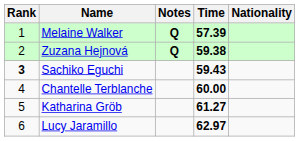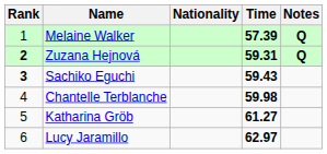 <table class="wikitable sortable" style="text-align:center">
 <tr>
 <th>Rank</th>
 <th>Name</th>
+<th>Nationality</th>
+<th>Time</th>
 <th>Notes</th>
-<th>Time</th>
-<th>Nationality</th>
 </tr>
 <tr bgcolor=ccffcc>
 <td>1</td>
 <td align=left><a href='#'>Melaine Walker</a></td>
+<td align=left></td>
+<td><strong>57.39</strong></td>
 <td><strong>Q</strong></td>
-<td><strong>57.39</strong></td>
-<td align=left></td>
 </tr>
 <tr bgcolor=ccffcc>
-<td>2</td>
+<td><strong>2</strong></td>
 <td align=left><a href='#'>Zuzana Hejnová</a></td>
+<td align=left></td>
+<td><strong>59.31</strong></td>
 <td><strong>Q</strong></td>
-<td><strong>59.38</strong></td>
-<td align=left></td>
 </tr>
 <tr>
 <td><strong>3</strong></td>
 <td align=left><a href='#'>Sachiko Eguchi</a></td>
+<td align=left></td>
+<td><strong>59.43</strong></td>
 <td></td>
-<td><strong>59.43</strong></td>
-<td align=left></td>
 </tr>
 <tr>
 <td>4</td>
 <td align=left><a href='#'>Chantelle Terblanche</a></td>
+<td align=left></td>
+<td><strong>59.98</strong></td>
 <td></td>
-<td><strong>60.00</strong></td>
-<td align=left></td>
 </tr>
 <tr>
 <td>5</td>
 <td align=left><a href='#'>Katharina Gröb</a></td>
+<td align=left></td>
+<td><strong>61.27</strong></td>
 <td></td>
-<td><strong>61.27</strong></td>
-<td align=left></td>
 </tr>
 <tr>
 <td>6</td>
 <td align=left><a href='#'>Lucy Jaramillo</a></td>
+<td align=left></td>
+<td><strong>62.97</strong></td>
 <td></td>
-<td><strong>62.97</strong></td>
-<td align=left></td>
 </tr>
 </table>
